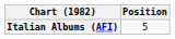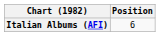 <table class="wikitable sortable plainrowheaders" style="text-align:center">
 <tr>
 <th scope="col">Chart (1982)</th>
 <th scope="col">Position</th>
 </tr>
 <tr>
 <th scope="row">Italian Albums (<a href='#'>AFI</a>)</th>
-<td>5</td>
+<td>6</td>
 </tr>
 </table>
